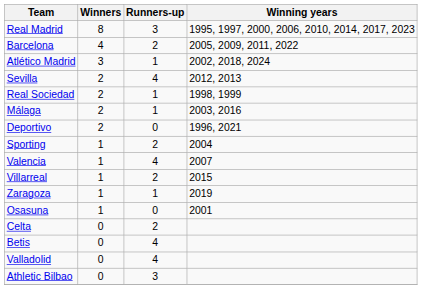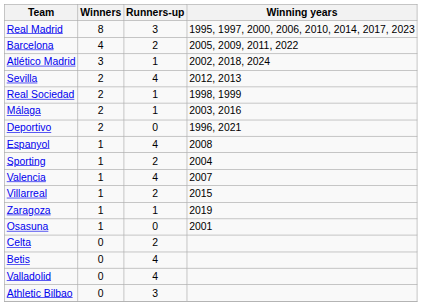 <table class="wikitable">
 <tr>
 <th>Team</th>
 <th>Winners</th>
 <th>Runners-up</th>
 <th>Winning years</th>
 </tr>
 <tr>
 <td><a href='#'>Real Madrid</a></td>
 <td align="center">8</td>
 <td align="center">3</td>
 <td>1995, 1997, 2000, 2006, 2010, 2014, 2017, 2023</td>
 </tr>
 <tr>
 <td><a href='#'>Barcelona</a></td>
 <td align="center">4</td>
 <td align="center">2</td>
 <td>2005, 2009, 2011, 2022</td>
 </tr>
 <tr>
 <td><a href='#'>Atlético Madrid</a></td>
 <td align="center">3</td>
 <td align="center">1</td>
 <td>2002, 2018, 2024</td>
 </tr>
 <tr>
 <td><a href='#'>Sevilla</a></td>
 <td align="center">2</td>
 <td align="center">4</td>
 <td>2012, 2013</td>
 </tr>
 <tr>
 <td><a href='#'>Real Sociedad</a></td>
 <td align="center">2</td>
 <td align="center">1</td>
 <td>1998, 1999</td>
 </tr>
 <tr>
 <td><a href='#'>Málaga</a></td>
 <td align="center">2</td>
 <td align="center">1</td>
 <td>2003, 2016</td>
 </tr>
 <tr>
 <td><a href='#'>Deportivo</a></td>
 <td align="center">2</td>
 <td align="center">0</td>
 <td>1996, 2021</td>
+</tr>
+<tr>
+<td><a href='#'>Espanyol</a></td>
+<td align="center">1</td>
+<td align="center">4</td>
+<td>2008</td>
 </tr>
 <tr>
 <td><a href='#'>Sporting</a></td>
 <td align="center">1</td>
 <td align="center">2</td>
 <td>2004</td>
 </tr>
 <tr>
 <td><a href='#'>Valencia</a></td>
 <td align="center">1</td>
 <td align="center">4</td>
 <td>2007</td>
 </tr>
 <tr>
 <td><a href='#'>Villarreal</a></td>
 <td align="center">1</td>
 <td align="center">2</td>
 <td>2015</td>
 </tr>
 <tr>
 <td><a href='#'>Zaragoza</a></td>
 <td align="center">1</td>
 <td align="center">1</td>
 <td>2019</td>
 </tr>
 <tr>
 <td><a href='#'>Osasuna</a></td>
 <td align="center">1</td>
 <td align="center">0</td>
 <td>2001</td>
 </tr>
 <tr>
 <td><a href='#'>Celta</a></td>
 <td align="center">0</td>
 <td align="center">2</td>
 <td></td>
 </tr>
 <tr>
 <td><a href='#'>Betis</a></td>
 <td align="center">0</td>
 <td align="center">4</td>
 <td></td>
 </tr>
 <tr>
 <td><a href='#'>Valladolid</a></td>
 <td align="center">0</td>
 <td align="center">4</td>
 <td></td>
 </tr>
 <tr>
 <td><a href='#'>Athletic Bilbao</a></td>
 <td align="center">0</td>
 <td align="center">3</td>
 <td></td>
 </tr>
 <tr>
 </tr>
 </table>
